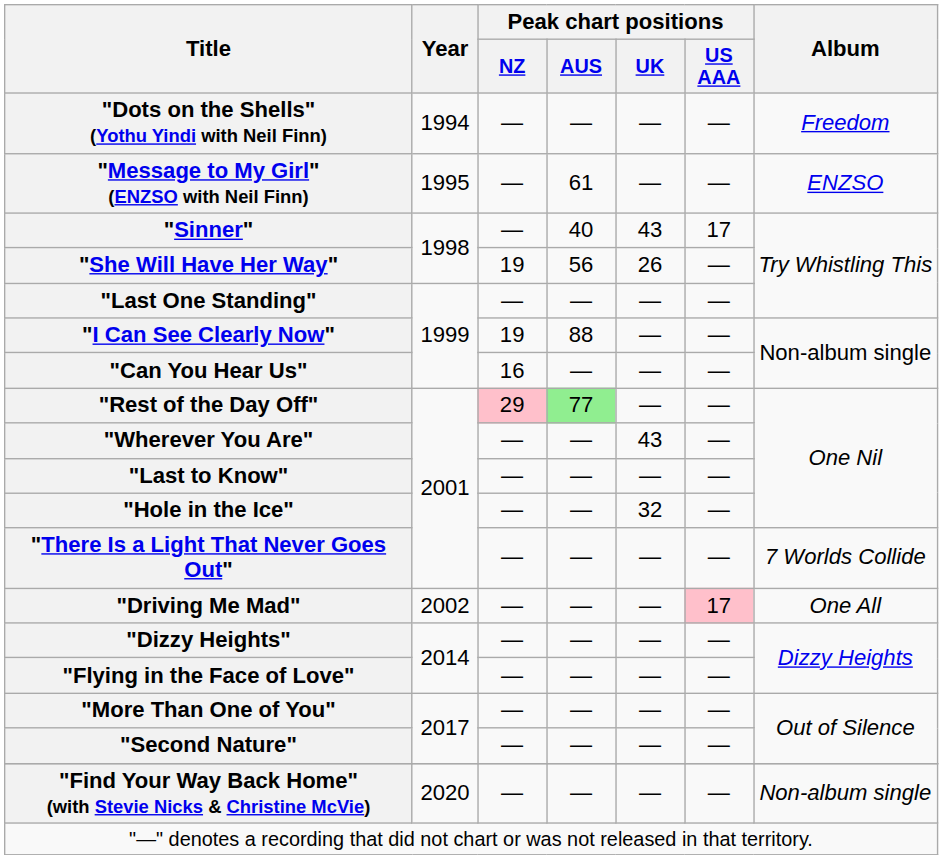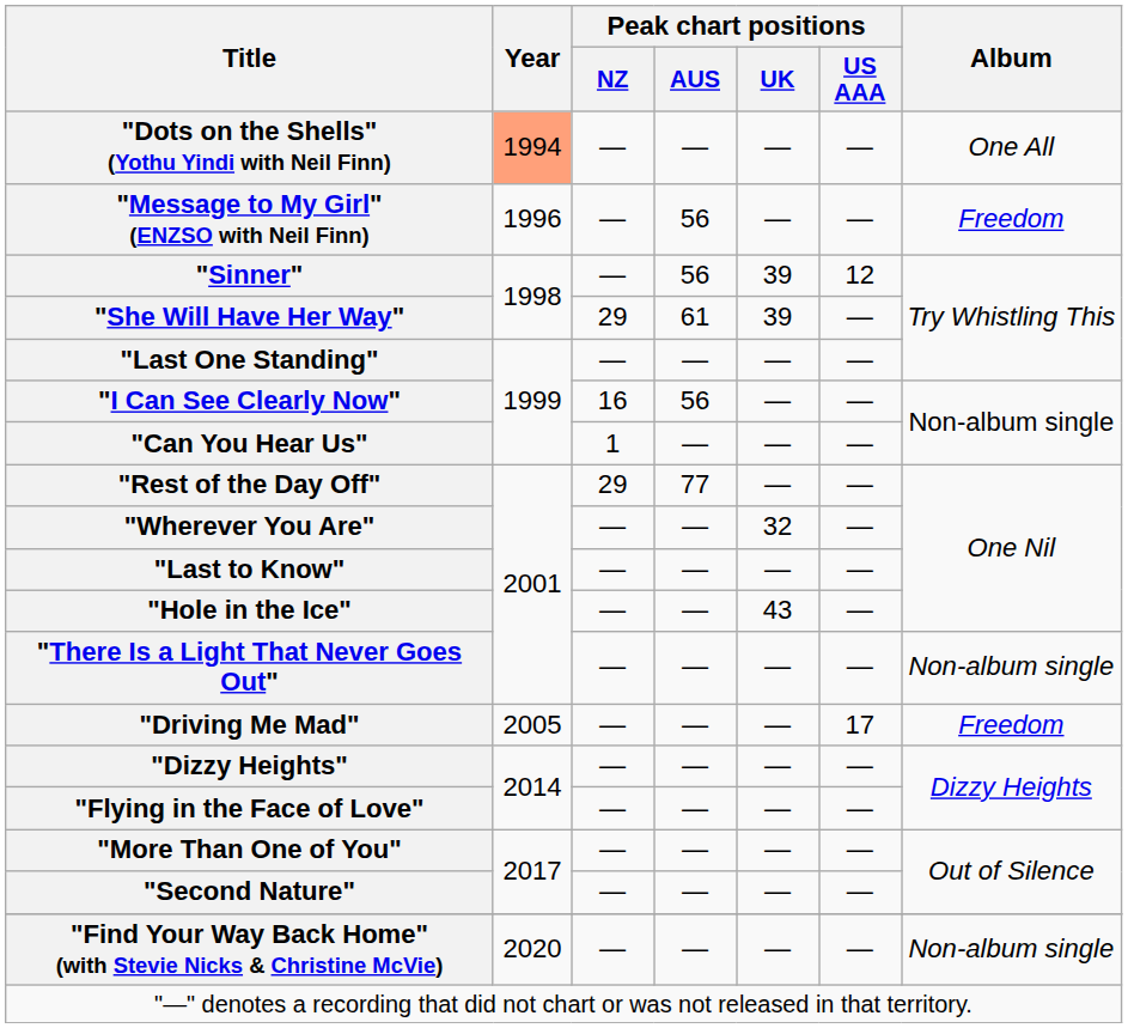 <table class="wikitable plainrowheaders" style="text-align:center;" border="1">
 <tr>
 <th scope="col" rowspan="2" style="width:18em;">Title</th>
 <th scope="col" rowspan="2" style="width:2.5em;">Year</th>
 <th scope="col" colspan="4">Peak chart positions</th>
 <th scope="col" rowspan="2">Album</th>
 </tr>
 <tr>
 <th scope="col" style="width:3em;font-size:90%;"><a href='#'>NZ</a><br></th>
 <th scope="col" style="width:3em;font-size:90%;"><a href='#'>AUS</a><br></th>
 <th scope="col" style="width:3em;font-size:90%;"><a href='#'>UK</a><br></th>
 <th scope="col" style="width:3em;font-size:90%;"><a href='#'>US AAA</a><br></th>
 </tr>
 <tr>
 <th scope="row">"Dots on the Shells"<br><small>(<a href='#'>Yothu Yindi</a> with Neil Finn)</small></th>
-<td>1994</td>
+<td style="background: lightsalmon;">1994</td>
 <td>—</td>
 <td>—</td>
+<td>—</td>
+<td>—</td>
+<td><em>One All</em></td>
+</tr>
+<tr>
+<th scope="row">"<a href='#'>Message to My Girl</a>"<br><small>(<a href='#'>ENZSO</a> with Neil Finn)</small></th>
+<td>1996</td>
+<td>—</td>
+<td>56</td>
 <td>—</td>
 <td>—</td>
 <td><em><a href='#'>Freedom</a></em></td>
 </tr>
 <tr>
-<th scope="row">"<a href='#'>Message to My Girl</a>"<br><small>(<a href='#'>ENZSO</a> with Neil Finn)</small></th>
-<td>1995</td>
-<td>—</td>
-<td>61</td>
-<td>—</td>
-<td>—</td>
-<td><em><a href='#'>ENZSO</a></em></td>
-</tr>
-<tr>
 <th scope="row">"<a href='#'>Sinner</a>"</th>
 <td rowspan="2">1998</td>
 <td>—</td>
-<td>40</td>
-<td>43</td>
-<td>17</td>
+<td>56</td>
+<td>39</td>
+<td>12</td>
 <td rowspan="3"><em>Try Whistling This</em></td>
 </tr>
 <tr>
 <th scope="row">"<a href='#'>She Will Have Her Way</a>"</th>
-<td>19</td>
-<td>56</td>
-<td>26</td>
+<td>29</td>
+<td>61</td>
+<td>39</td>
 <td>—</td>
 </tr>
 <tr>
 <th scope="row">"Last One Standing"</th>
 <td rowspan="3">1999</td>
 <td>—</td>
 <td>—</td>
 <td>—</td>
 <td>—</td>
 </tr>
 <tr>
 <th scope="row">"<a href='#'>I Can See Clearly Now</a>"</th>
-<td>19</td>
-<td>88</td>
+<td>16</td>
+<td>56</td>
 <td>—</td>
 <td>—</td>
 <td rowspan="2">Non-album single</td>
 </tr>
 <tr>
 <th scope="row">"Can You Hear Us"</th>
-<td>16</td>
+<td>1</td>
 <td>—</td>
 <td>—</td>
 <td>—</td>
 </tr>
 <tr>
 <th scope="row">"Rest of the Day Off"</th>
 <td rowspan="5">2001</td>
-<td style="background: pink;">29</td>
-<td style="background: lightgreen;">77</td>
+<td>29</td>
+<td>77</td>
 <td>—</td>
 <td>—</td>
 <td rowspan="4"><em>One Nil</em></td>
 </tr>
 <tr>
 <th scope="row">"Wherever You Are"</th>
 <td>—</td>
 <td>—</td>
-<td>43</td>
+<td>32</td>
 <td>—</td>
 </tr>
 <tr>
 <th scope="row">"Last to Know"</th>
 <td>—</td>
 <td>—</td>
 <td>—</td>
 <td>—</td>
 </tr>
 <tr>
 <th scope="row">"Hole in the Ice"</th>
 <td>—</td>
 <td>—</td>
-<td>32</td>
+<td>43</td>
 <td>—</td>
 </tr>
 <tr>
 <th scope="row">"<a href='#'>There Is a Light That Never Goes Out</a>"</th>
 <td>—</td>
 <td>—</td>
 <td>—</td>
 <td>—</td>
-<td><em>7 Worlds Collide</em></td>
+<td><em>Non-album single</em></td>
 </tr>
 <tr>
 <th scope="row">"Driving Me Mad"</th>
-<td>2002</td>
+<td>2005</td>
 <td>—</td>
 <td>—</td>
 <td>—</td>
-<td style="background: pink;">17</td>
-<td><em>One All</em></td>
+<td>17</td>
+<td><em><a href='#'>Freedom</a></em></td>
 </tr>
 <tr>
 <th scope="row">"Dizzy Heights"</th>
 <td rowspan="2">2014</td>
 <td>—</td>
 <td>—</td>
 <td>—</td>
 <td>—</td>
 <td rowspan="2"><em><a href='#'>Dizzy Heights</a></em></td>
 </tr>
 <tr>
 <th scope="row">"Flying in the Face of Love"</th>
 <td>—</td>
 <td>—</td>
 <td>—</td>
 <td>—</td>
 </tr>
 <tr>
 <th scope="row">"More Than One of You"</th>
 <td rowspan="2">2017</td>
 <td>—</td>
 <td>—</td>
 <td>—</td>
 <td>—</td>
 <td rowspan="2"><em>Out of Silence</em></td>
 </tr>
 <tr>
 <th scope="row">"Second Nature"</th>
 <td>—</td>
 <td>—</td>
 <td>—</td>
 <td>—</td>
 </tr>
 <tr>
 </tr>
 <tr>
 <th scope="row">"Find Your Way Back Home"<br><small>(with <a href='#'>Stevie Nicks</a> & <a href='#'>Christine McVie</a>)</small></th>
 <td>2020</td>
 <td>—</td>
 <td>—</td>
 <td>—</td>
 <td>—</td>
 <td><em>Non-album single</em></td>
 </tr>
 <tr>
 <td colspan="7" style="font-size:90%">"—" denotes a recording that did not chart or was not released in that territory.</td>
 </tr>
 </table>
